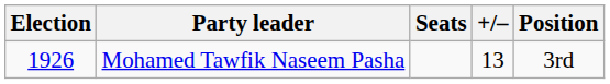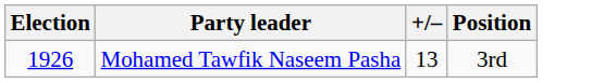 <table class=wikitable style=text-align:center>
 <tr>
 <th>Election</th>
 <th><strong>Party leader</strong></th>
-<th>Seats</th>
 <th>+/–</th>
 <th><strong>Position</strong></th>
 </tr>
 <tr>
 <td><a href='#'>1926</a></td>
 <td><a href='#'>Mohamed Tawfik Naseem Pasha</a></td>
-<td></td>
 <td> 13</td>
 <td> 3rd</td>
 </tr>
 </table>
